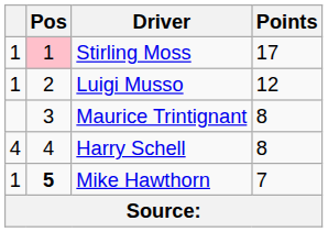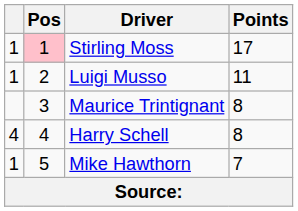 <table class="wikitable" style="font-size: 95%;">
 <tr>
 <th></th>
 <th>Pos</th>
 <th>Driver</th>
 <th>Points</th>
 </tr>
 <tr>
 <td align="left"> 1</td>
 <td align="center" style="background: pink;">1</td>
 <td> <a href='#'>Stirling Moss</a></td>
 <td align="left">17</td>
 </tr>
 <tr>
 <td align="left"> 1</td>
 <td align="center">2</td>
 <td> <a href='#'>Luigi Musso</a></td>
-<td align="left">12</td>
+<td align="left">11</td>
 </tr>
 <tr>
 <td align="left"></td>
 <td align="center">3</td>
 <td> <a href='#'>Maurice Trintignant</a></td>
 <td align="left">8</td>
 </tr>
 <tr>
 <td align="left"> 4</td>
 <td align="center">4</td>
 <td> <a href='#'>Harry Schell</a></td>
 <td align="left">8</td>
 </tr>
 <tr>
 <td align="left"> 1</td>
-<td align="center"><strong>5</strong></td>
+<td align="center">5</td>
 <td> <a href='#'>Mike Hawthorn</a></td>
 <td align="left">7</td>
 </tr>
 <tr>
 <th colspan=4>Source: </th>
 </tr>
 </table>
